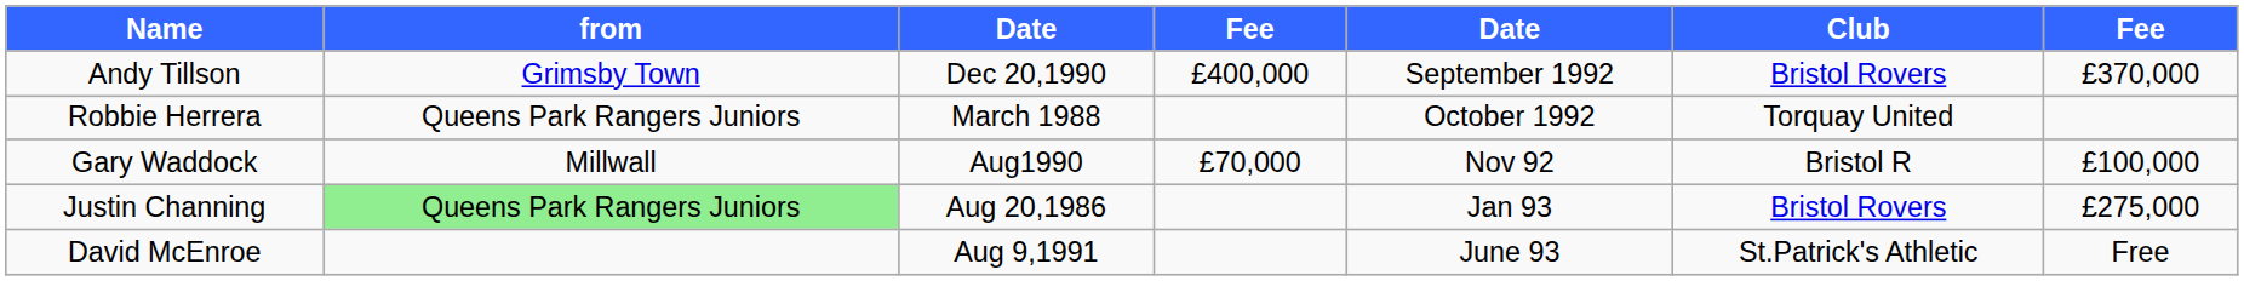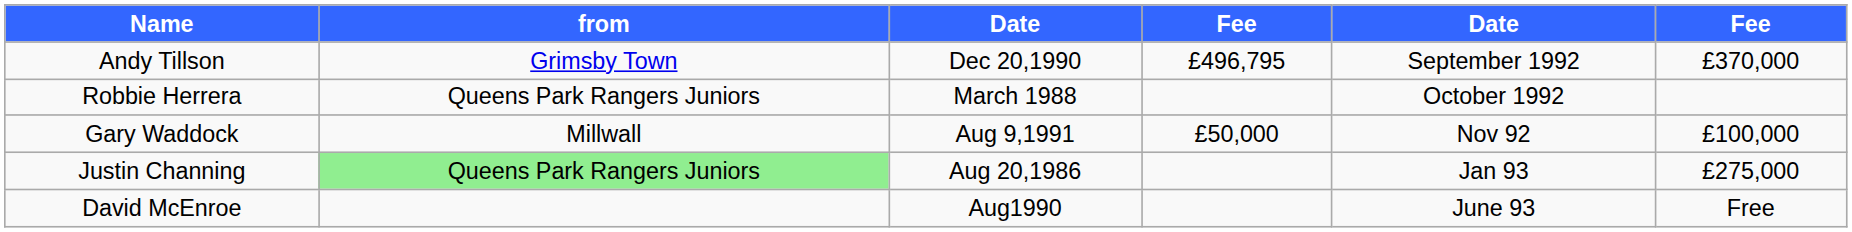 <table class="wikitable" style="text-align:center; font-size:90%; width:90%;">
 <tr>
 <th style="background:#3366ff; color:#FFFFFF; text-align:center;"><strong>Name</strong></th>
 <th style="background:#3366ff; color:#FFFFFF; text-align:center;">from</th>
 <th style="background:#3366ff; color:#FFFFFF; text-align:center;">Date</th>
 <th style="background:#3366ff; color:#FFFFFF; text-align:center;">Fee</th>
 <th style="background:#3366ff; color:#FFFFFF; text-align:center;"><strong>Date</strong></th>
-<th style="background:#3366ff; color:#FFFFFF; text-align:center;">Club</th>
 <th style="background:#3366ff; color:#FFFFFF; text-align:center;"><strong>Fee</strong></th>
 </tr>
 <tr>
 <td>Andy Tillson</td>
 <td><a href='#'>Grimsby Town</a></td>
 <td>Dec 20,1990</td>
-<td>£400,000</td>
+<td>£496,795</td>
 <td>September 1992</td>
-<td><a href='#'>Bristol Rovers</a></td>
 <td>£370,000</td>
 </tr>
 <tr>
 <td>Robbie Herrera</td>
 <td>Queens Park Rangers Juniors</td>
 <td>March 1988</td>
 <td></td>
 <td>October 1992</td>
-<td>Torquay United</td>
 <td></td>
 </tr>
 <tr>
 <td>Gary Waddock</td>
 <td>Millwall</td>
-<td>Aug1990</td>
-<td>£70,000</td>
+<td>Aug 9,1991</td>
+<td>£50,000</td>
 <td>Nov 92</td>
-<td>Bristol R</td>
 <td>£100,000</td>
 </tr>
 <tr>
 <td>Justin Channing</td>
 <td style="background: lightgreen;">Queens Park Rangers Juniors</td>
 <td>Aug 20,1986</td>
 <td></td>
 <td>Jan 93</td>
-<td><a href='#'>Bristol Rovers</a></td>
 <td>£275,000</td>
 </tr>
 <tr>
 <td>David McEnroe</td>
 <td></td>
-<td>Aug 9,1991</td>
+<td>Aug1990</td>
 <td></td>
 <td>June 93</td>
-<td>St.Patrick's Athletic</td>
 <td>Free</td>
 </tr>
 </table>
